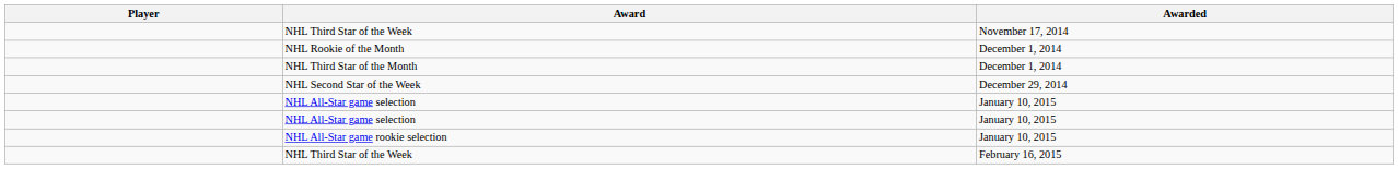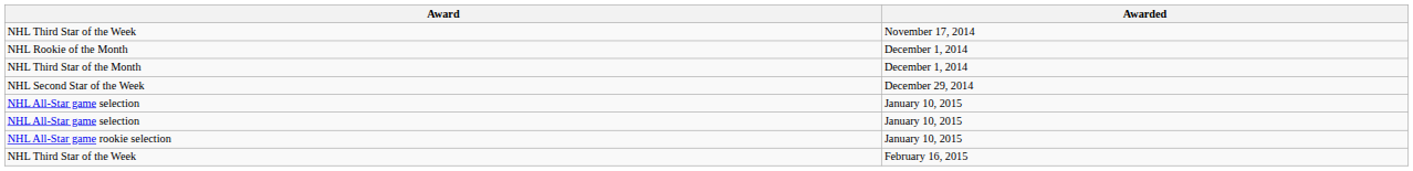 <table class="wikitable sortable" style="width:100%;">
 <tr>
-<th style="width:20%;">Player</th>
 <th style="width:50%;">Award</th>
 <th style="width:30%;" data-sort-type="date">Awarded</th>
 </tr>
 <tr>
-<td></td>
 <td>NHL Third Star of the Week</td>
 <td>November 17, 2014</td>
 </tr>
 <tr>
-<td></td>
 <td>NHL Rookie of the Month</td>
 <td>December 1, 2014</td>
 </tr>
 <tr>
-<td></td>
 <td>NHL Third Star of the Month</td>
 <td>December 1, 2014</td>
 </tr>
 <tr>
-<td></td>
 <td>NHL Second Star of the Week</td>
 <td>December 29, 2014</td>
 </tr>
 <tr>
-<td></td>
 <td><a href='#'>NHL All-Star game</a> selection</td>
 <td>January 10, 2015</td>
 </tr>
 <tr>
-<td></td>
 <td><a href='#'>NHL All-Star game</a> selection</td>
 <td>January 10, 2015</td>
 </tr>
 <tr>
-<td></td>
 <td><a href='#'>NHL All-Star game</a> rookie selection</td>
 <td>January 10, 2015</td>
 </tr>
 <tr>
-<td></td>
 <td>NHL Third Star of the Week</td>
 <td>February 16, 2015</td>
 </tr>
 </table>
